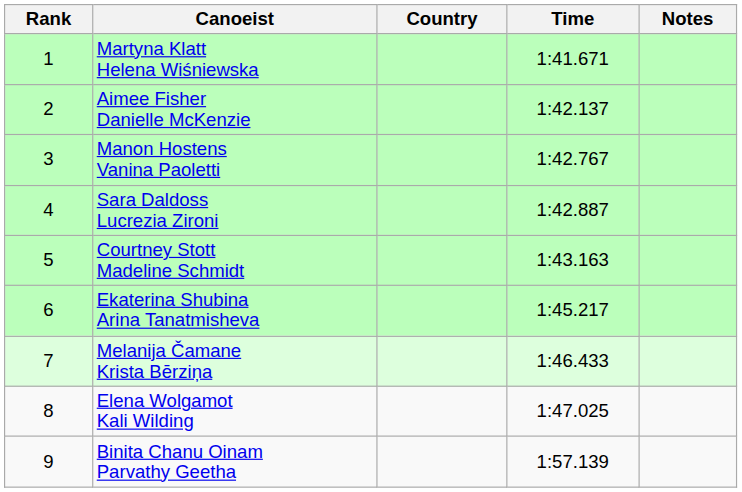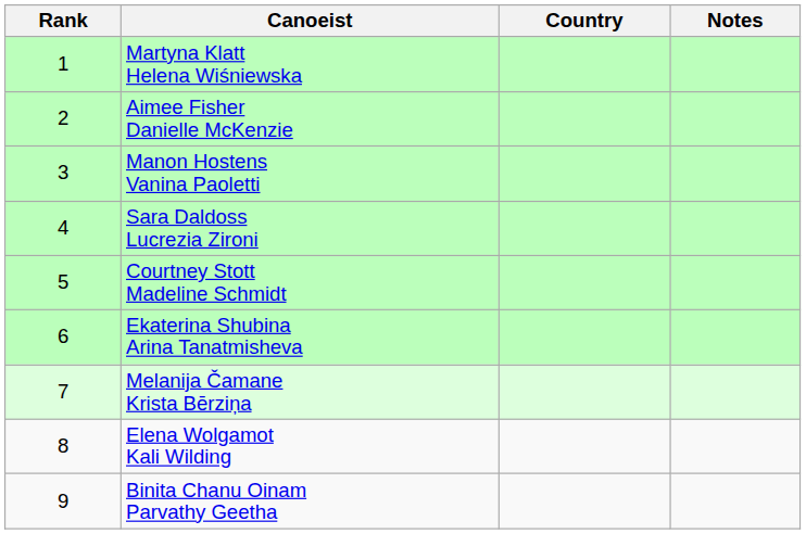 <table class="wikitable" style="text-align:center;width: 50%">
 <tr>
 <th>Rank</th>
 <th>Canoeist</th>
 <th>Country</th>
-<th>Time</th>
 <th>Notes</th>
 </tr>
 <tr bgcolor=bbffbb>
 <td>1</td>
 <td align="left"><a href='#'>Martyna Klatt</a><br><a href='#'>Helena Wiśniewska</a></td>
 <td align="left"></td>
-<td>1:41.671</td>
 <td></td>
 </tr>
 <tr bgcolor=bbffbb>
 <td>2</td>
 <td align="left"><a href='#'>Aimee Fisher</a><br><a href='#'>Danielle McKenzie</a></td>
 <td align="left"></td>
-<td>1:42.137</td>
 <td></td>
 </tr>
 <tr bgcolor=bbffbb>
 <td>3</td>
 <td align="left"><a href='#'>Manon Hostens</a><br><a href='#'>Vanina Paoletti</a></td>
 <td align="left"></td>
-<td>1:42.767</td>
 <td></td>
 </tr>
 <tr bgcolor=bbffbb>
 <td>4</td>
 <td align="left"><a href='#'>Sara Daldoss</a><br><a href='#'>Lucrezia Zironi</a></td>
 <td align="left"></td>
-<td>1:42.887</td>
 <td></td>
 </tr>
 <tr bgcolor=bbffbb>
 <td>5</td>
 <td align="left"><a href='#'>Courtney Stott</a><br><a href='#'>Madeline Schmidt</a></td>
 <td align="left"></td>
-<td>1:43.163</td>
 <td></td>
 </tr>
 <tr bgcolor=bbffbb>
 <td>6</td>
 <td align="left"><a href='#'>Ekaterina Shubina</a><br><a href='#'>Arina Tanatmisheva</a></td>
 <td align="left"></td>
-<td>1:45.217</td>
 <td></td>
 </tr>
 <tr bgcolor=ddffdd>
 <td>7</td>
 <td align="left"><a href='#'>Melanija Čamane</a><br><a href='#'>Krista Bērziņa</a></td>
 <td align="left"></td>
-<td>1:46.433</td>
 <td></td>
 </tr>
 <tr>
 <td>8</td>
 <td align="left"><a href='#'>Elena Wolgamot</a><br><a href='#'>Kali Wilding</a></td>
 <td align="left"></td>
-<td>1:47.025</td>
 <td></td>
 </tr>
 <tr>
 <td>9</td>
 <td align="left"><a href='#'>Binita Chanu Oinam</a><br><a href='#'>Parvathy Geetha</a></td>
 <td align="left"></td>
-<td>1:57.139</td>
 <td></td>
 </tr>
 </table>
